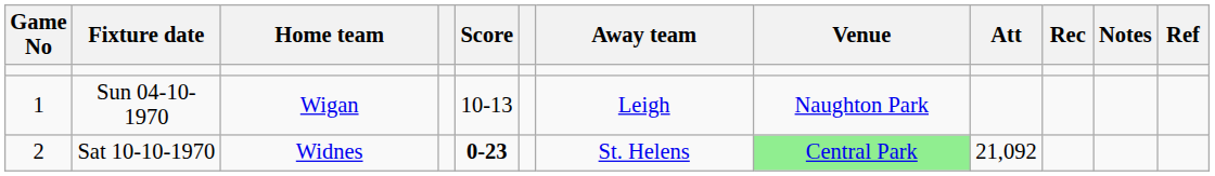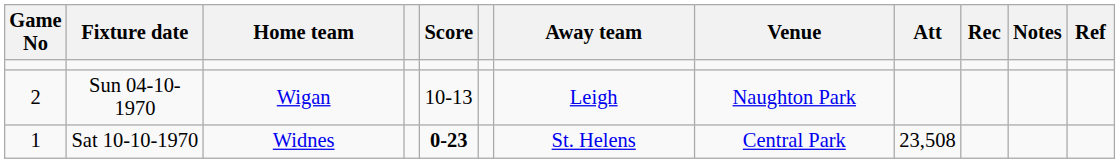 <table class="wikitable" style="text-align:center;">
 <tr>
 <th style="width:20px;" abbr="No">Game No</th>
 <th style="width:100px;" abbr="Date">Fixture date</th>
 <th style="width:150px;" abbr="Home team">Home team</th>
 <th style="width:5px;;" abbr="space"></th>
 <th style="width:20px;" abbr="Score">Score</th>
 <th style="width:5px;;" abbr="space"></th>
 <th style="width:150px;" abbr="Away team">Away team</th>
 <th style="width:150px;" abbr="Venue">Venue</th>
 <th style="width:30px;" abbr="Att">Att</th>
 <th style="width:30px;" abbr="Rec">Rec</th>
 <th style="width:20px;" abbr="Notes">Notes</th>
 <th style="width:30px;" abbr="Ref">Ref</th>
 </tr>
 <tr>
 <td></td>
 <td></td>
 <td></td>
 <td></td>
 <td></td>
 <td></td>
 <td></td>
 <td></td>
 <td></td>
 <td></td>
 <td></td>
 </tr>
 <tr>
-<td>1</td>
+<td>2</td>
 <td>Sun 04-10-1970</td>
 <td><a href='#'>Wigan</a></td>
 <td></td>
 <td>10-13</td>
 <td></td>
 <td><a href='#'>Leigh</a></td>
 <td><a href='#'>Naughton Park</a></td>
 <td></td>
 <td></td>
 <td></td>
 <td></td>
 </tr>
 <tr>
-<td>2</td>
+<td>1</td>
 <td>Sat 10-10-1970</td>
 <td><a href='#'>Widnes</a></td>
 <td></td>
 <td><strong>0-23</strong></td>
 <td></td>
 <td><a href='#'>St. Helens</a></td>
-<td style="background: lightgreen;"><a href='#'>Central Park</a></td>
-<td>21,092</td>
+<td><a href='#'>Central Park</a></td>
+<td>23,508</td>
 <td></td>
 <td></td>
 <td></td>
 </tr>
 </table>
